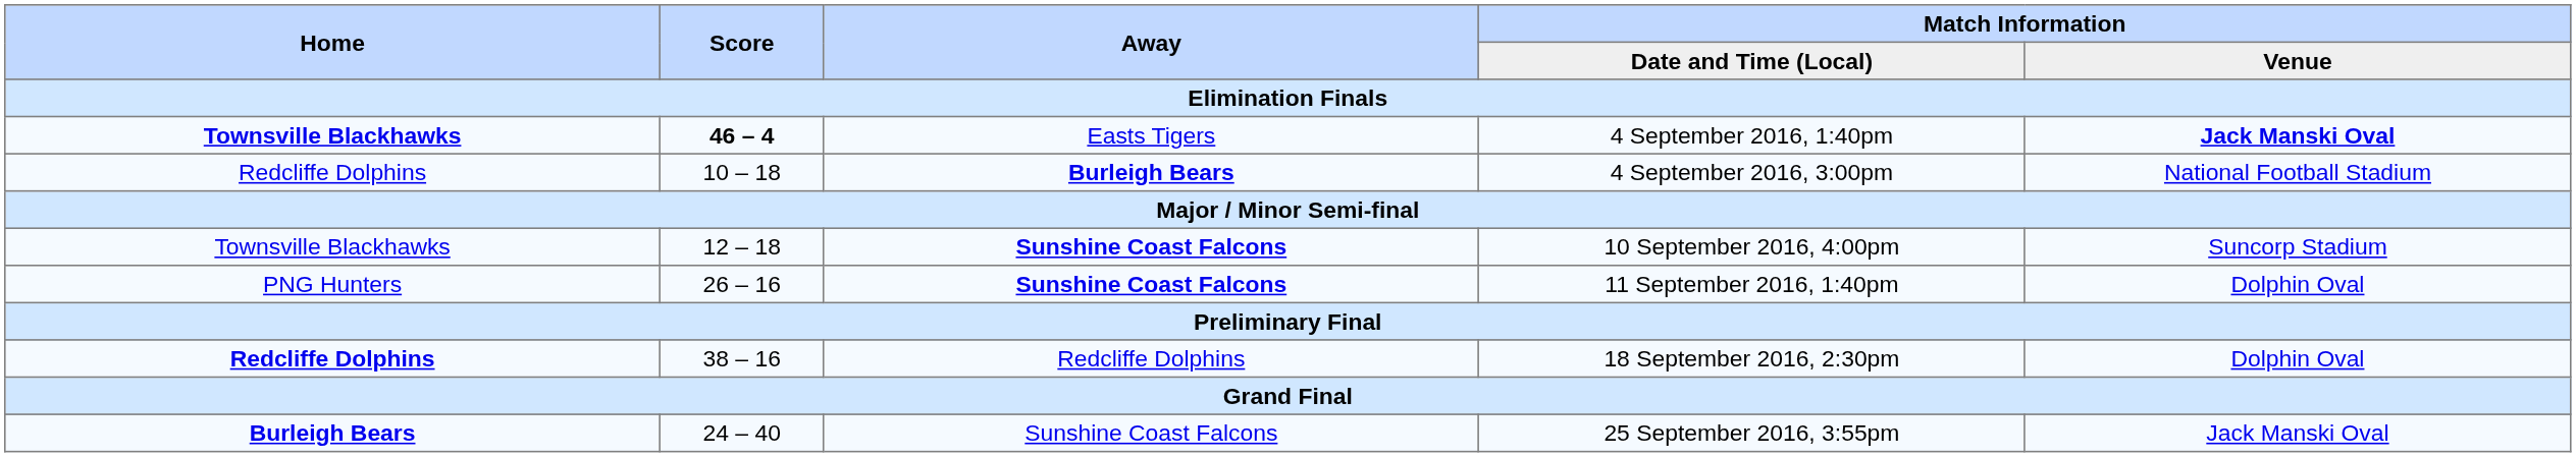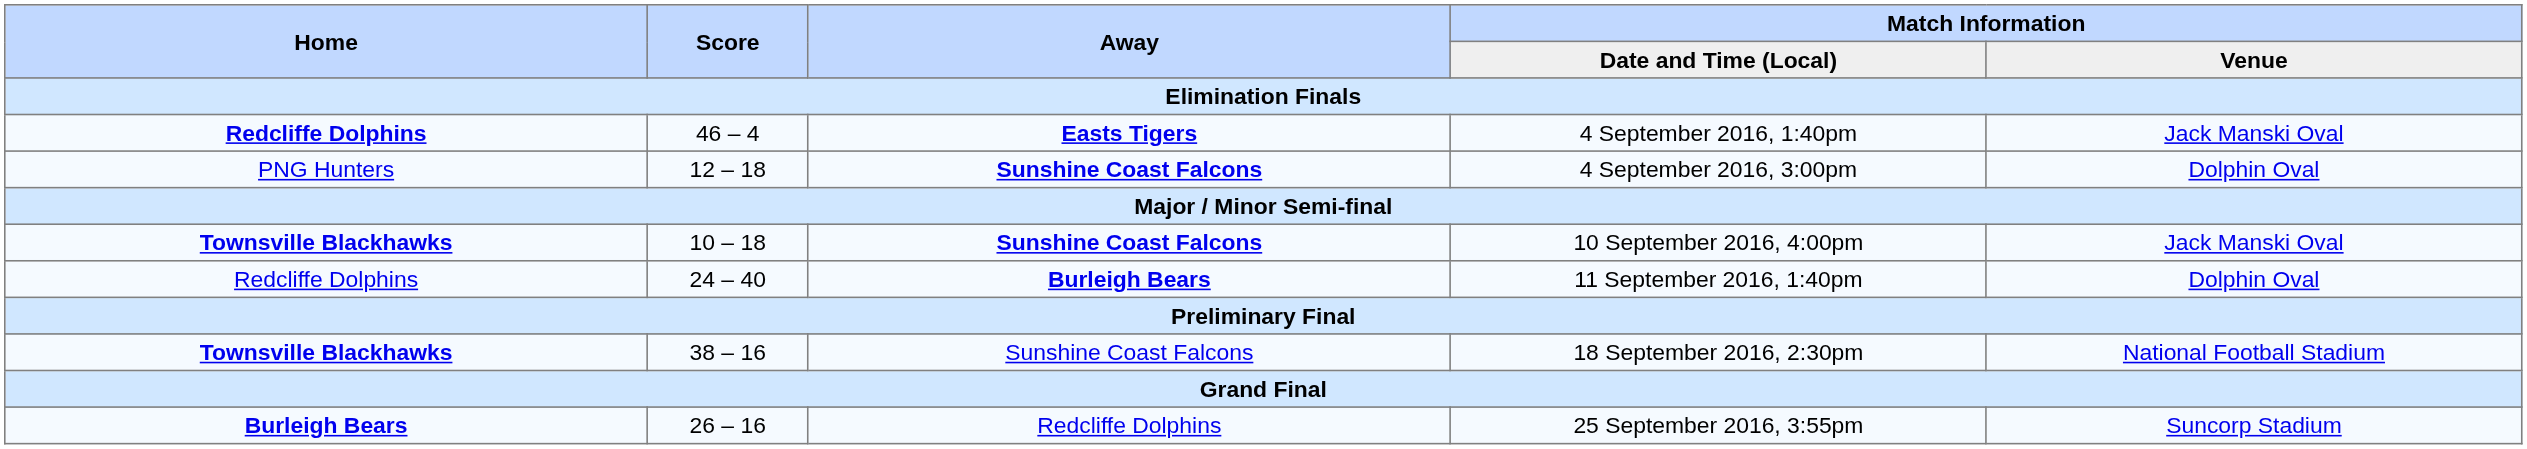 <table border="1" cellpadding="3" cellspacing="0" style="border-collapse:collapse; font-size:90%; text-align:center; width:100%;">
 <tr style="background:#c1d8ff;">
 <th rowspan=2 width=12%>Home</th>
 <th rowspan=2 width=3%>Score</th>
 <th rowspan=2 width=12%>Away</th>
 <th colspan=5>Match Information</th>
 </tr>
 <tr bgcolor=#EFEFEF>
 <th width=10%>Date and Time (Local)</th>
 <th width=10%>Venue</th>
 </tr>
 <tr style="background:#d0e7ff;">
 <td colspan=5><strong>Elimination Finals</strong></td>
 </tr>
 <tr style="background:#f5faff;">
-<td> <strong><a href='#'>Townsville Blackhawks</a></strong></td>
-<td><strong>46 – 4</strong></td>
-<td> <a href='#'>Easts Tigers</a></td>
+<td> <strong><a href='#'>Redcliffe Dolphins</a></strong></td>
+<td>46 – 4</td>
+<td><strong> <a href='#'>Easts Tigers</a></strong></td>
 <td>4 September 2016, 1:40pm</td>
-<td><strong><a href='#'>Jack Manski Oval</a></strong></td>
+<td><a href='#'>Jack Manski Oval</a></td>
 </tr>
 <tr style="background:#f5faff;">
-<td> <a href='#'>Redcliffe Dolphins</a></td>
-<td>10 – 18</td>
-<td> <strong><a href='#'>Burleigh Bears</a></strong></td>
+<td> <a href='#'>PNG Hunters</a></td>
+<td>12 – 18</td>
+<td> <strong><a href='#'>Sunshine Coast Falcons</a></strong></td>
 <td>4 September 2016, 3:00pm</td>
-<td><a href='#'>National Football Stadium</a></td>
+<td><a href='#'>Dolphin Oval</a></td>
 </tr>
 <tr style="background:#d0e7ff;">
 <td colspan=5><strong>Major / Minor Semi-final</strong></td>
 </tr>
 <tr style="background:#f5faff;">
-<td> <a href='#'>Townsville Blackhawks</a></td>
-<td>12 – 18</td>
+<td><strong> <a href='#'>Townsville Blackhawks</a></strong></td>
+<td>10 – 18</td>
 <td> <strong><a href='#'>Sunshine Coast Falcons</a></strong></td>
 <td>10 September 2016, 4:00pm</td>
-<td><a href='#'>Suncorp Stadium</a></td>
+<td><a href='#'>Jack Manski Oval</a></td>
 </tr>
 <tr style="background:#f5faff;">
-<td> <a href='#'>PNG Hunters</a></td>
-<td>26 – 16</td>
-<td> <strong><a href='#'>Sunshine Coast Falcons</a></strong></td>
+<td> <a href='#'>Redcliffe Dolphins</a></td>
+<td>24 – 40</td>
+<td> <strong><a href='#'>Burleigh Bears</a></strong></td>
 <td>11 September 2016, 1:40pm</td>
 <td><a href='#'>Dolphin Oval</a></td>
 </tr>
 <tr style="background:#d0e7ff;">
 <td colspan=5><strong>Preliminary Final</strong></td>
 </tr>
 <tr style="background:#f5faff;">
-<td> <strong><a href='#'>Redcliffe Dolphins</a></strong></td>
+<td> <strong><a href='#'>Townsville Blackhawks</a></strong></td>
 <td>38 – 16</td>
-<td> <a href='#'>Redcliffe Dolphins</a></td>
+<td> <a href='#'>Sunshine Coast Falcons</a></td>
 <td>18 September 2016, 2:30pm</td>
-<td><a href='#'>Dolphin Oval</a></td>
+<td><a href='#'>National Football Stadium</a></td>
 </tr>
 <tr style="background:#d0e7ff;">
 <td colspan=5><strong>Grand Final</strong></td>
 </tr>
 <tr style="background:#f5faff;">
 <td> <strong><a href='#'>Burleigh Bears</a></strong></td>
-<td>24 – 40</td>
-<td> <a href='#'>Sunshine Coast Falcons</a></td>
+<td>26 – 16</td>
+<td> <a href='#'>Redcliffe Dolphins</a></td>
 <td>25 September 2016, 3:55pm</td>
-<td><a href='#'>Jack Manski Oval</a></td>
+<td><a href='#'>Suncorp Stadium</a></td>
 </tr>
 </table>
